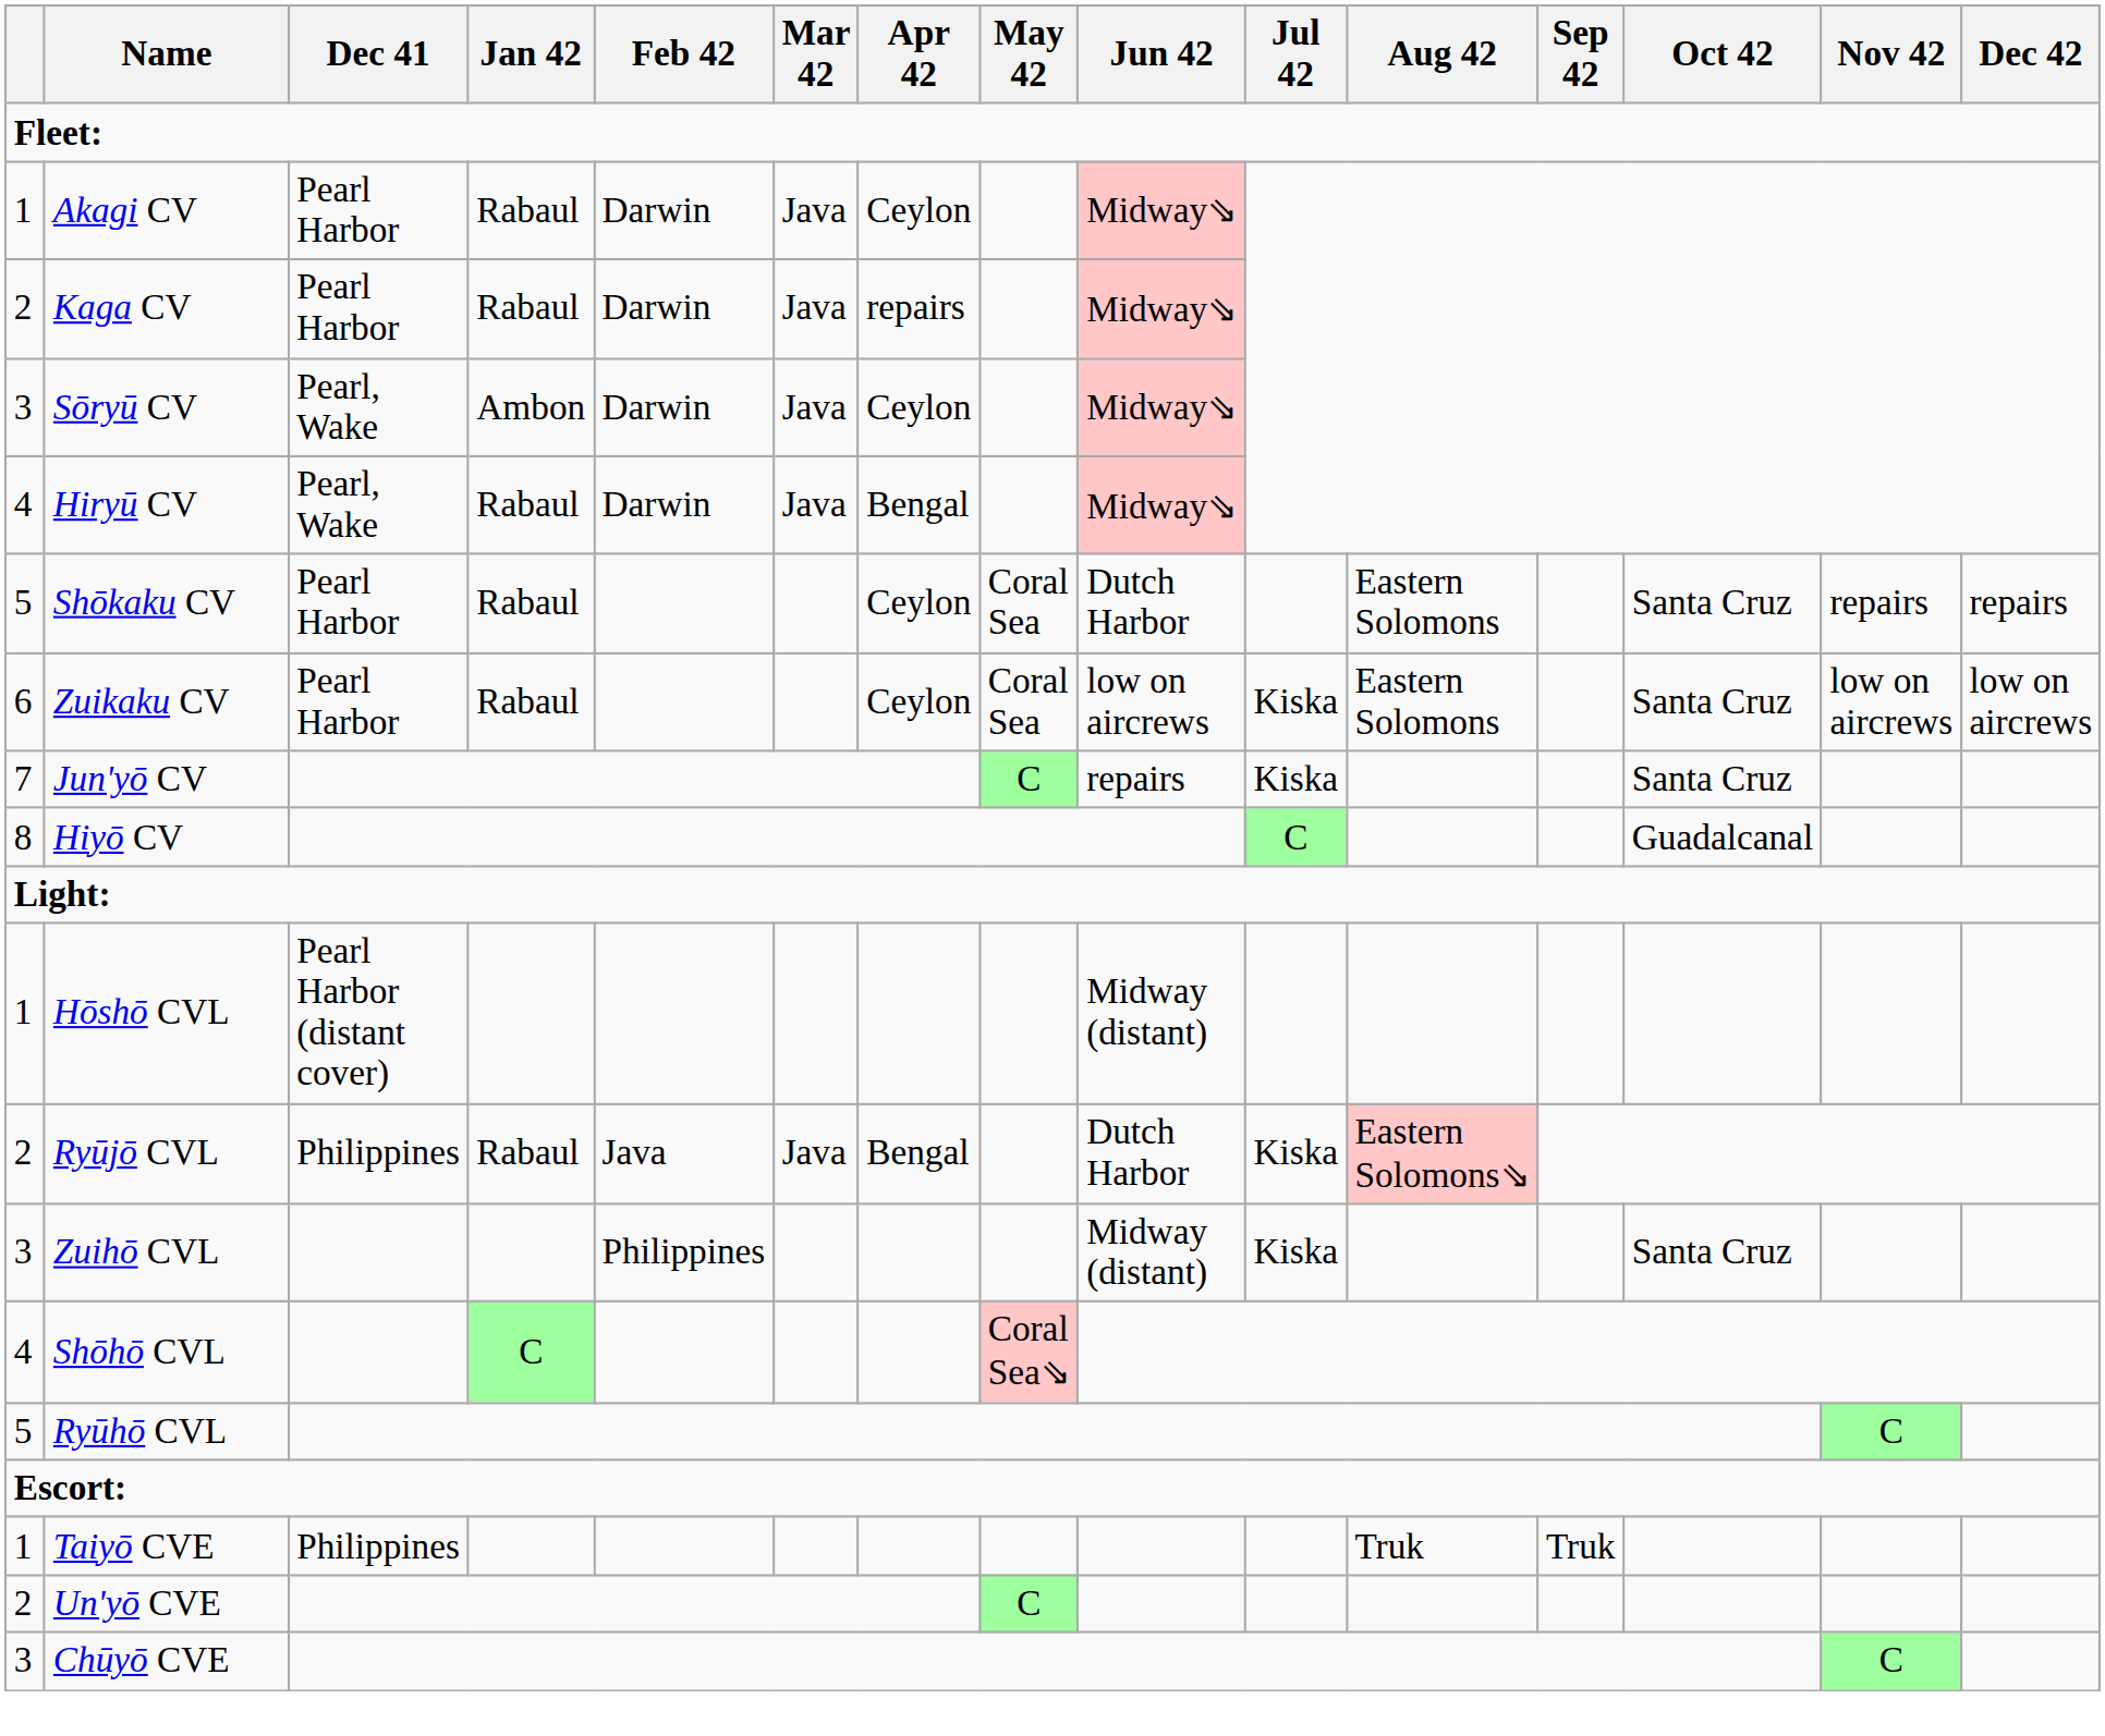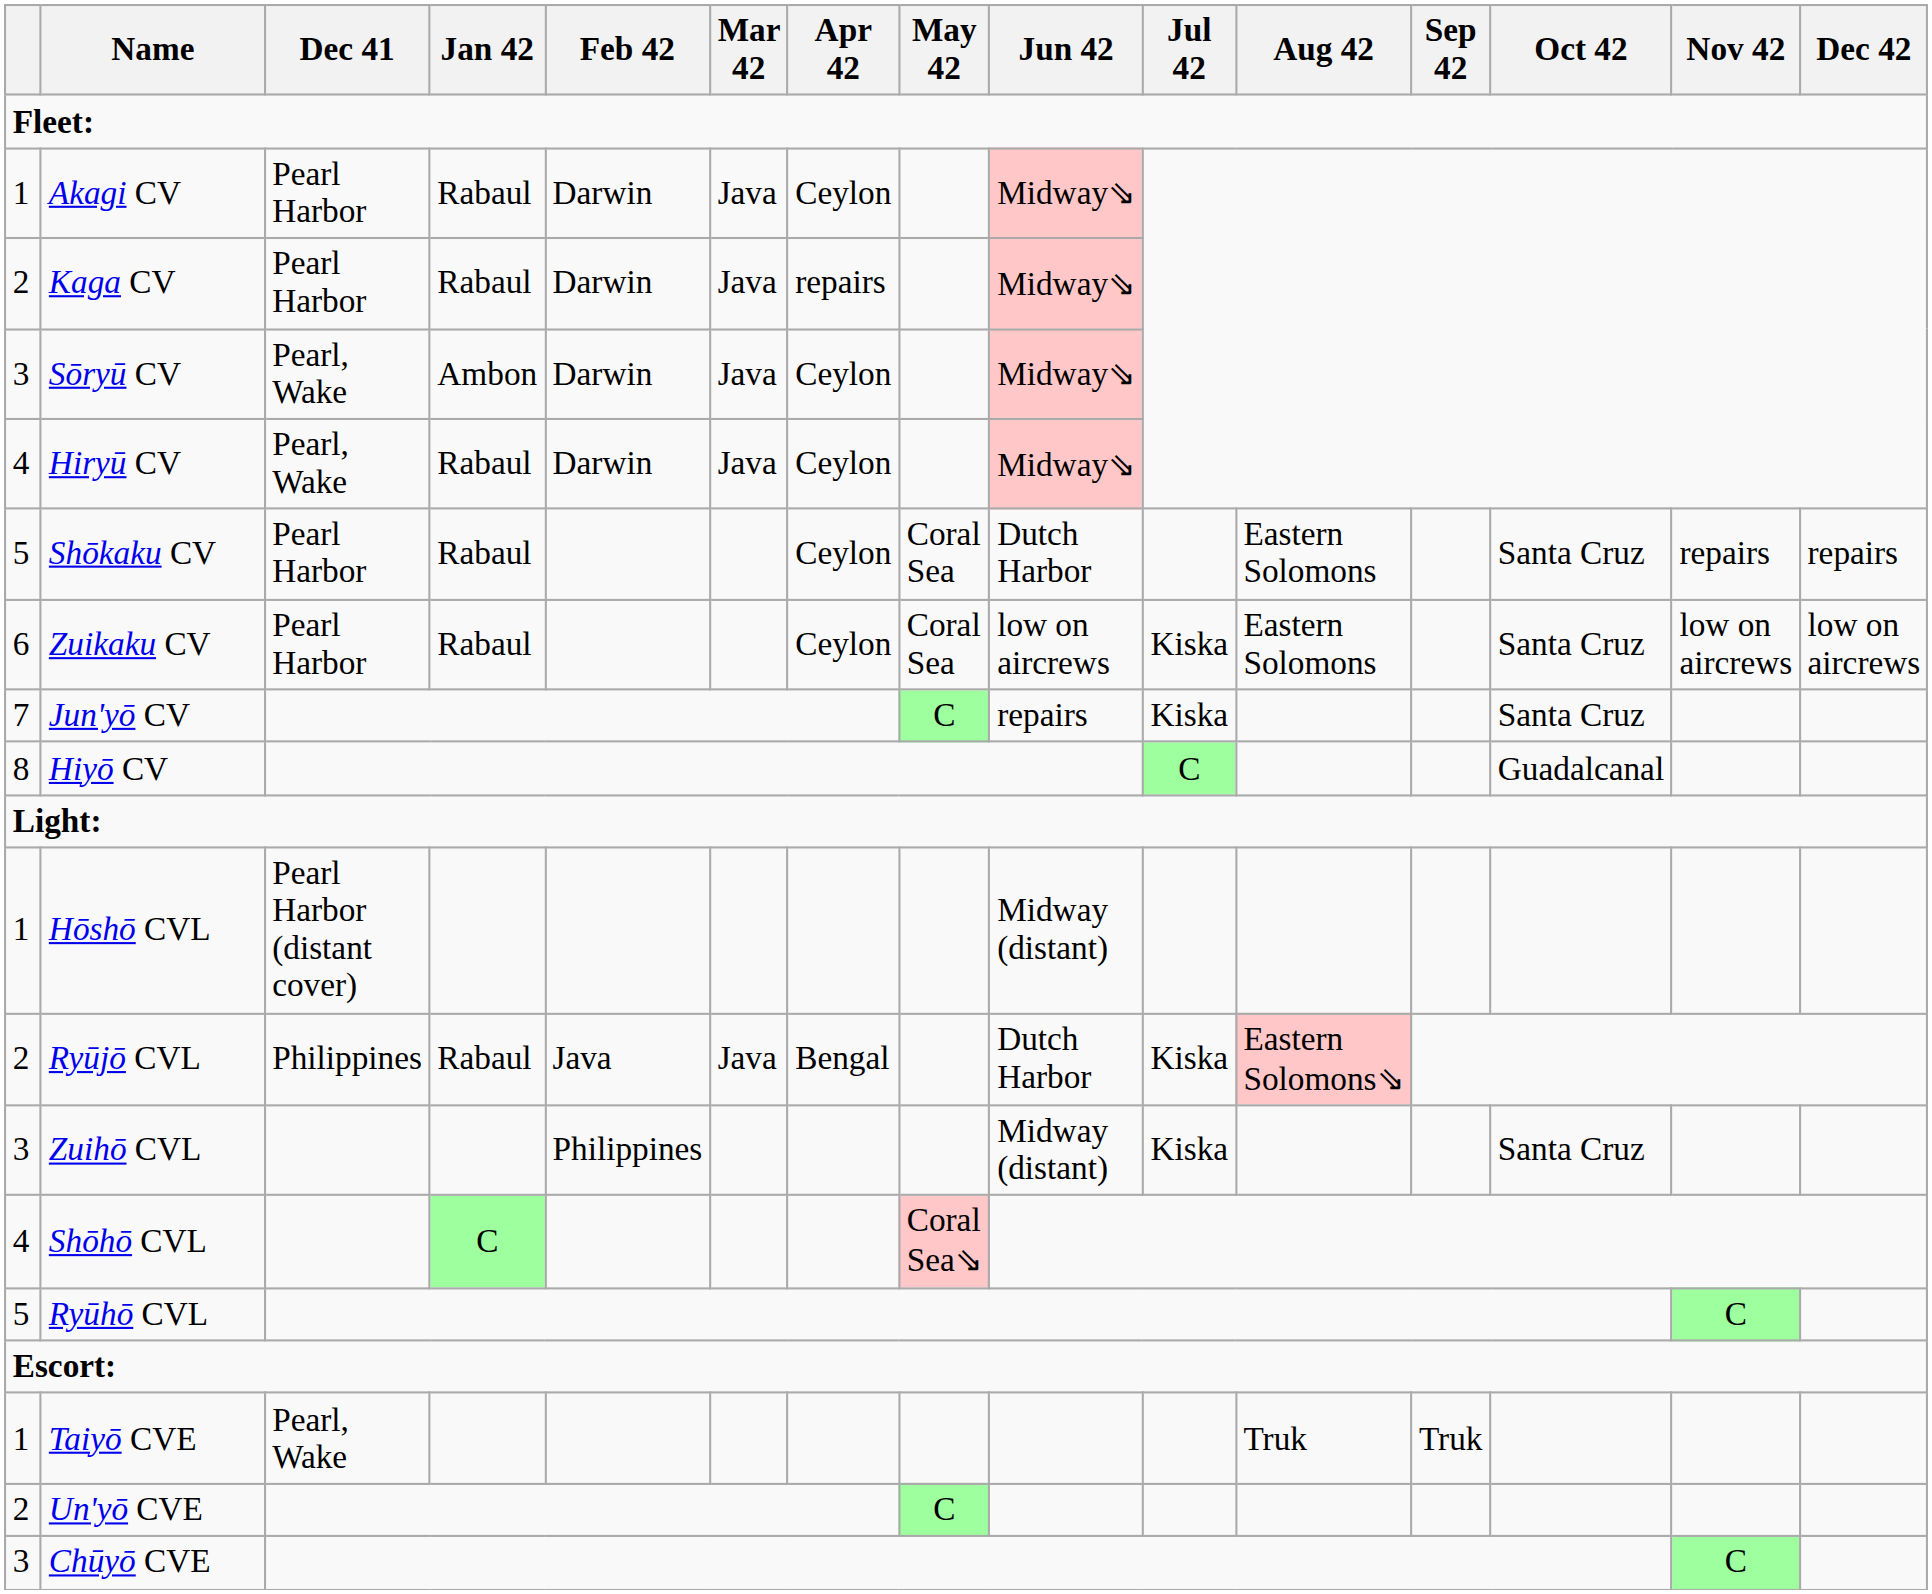 <table class="wikitable">
 <tr>
 <th scope="col" style="width: 10px;"></th>
 <th scope="col" style="width: 100px;">Name</th>
 <th scope="col" width="5">Dec 41</th>
 <th scope="col" width="5">Jan 42</th>
 <th scope="col" width="5">Feb 42</th>
 <th scope="col" width="5">Mar 42</th>
 <th scope="col" width="5">Apr 42</th>
 <th scope="col" width="5">May 42</th>
 <th scope="col" width="5">Jun 42</th>
 <th scope="col" width="5">Jul 42</th>
 <th scope="col" width="5">Aug 42</th>
 <th scope="col" width="5">Sep 42</th>
 <th scope="col" width="5">Oct 42</th>
 <th scope="col" width="5">Nov 42</th>
 <th scope="col" width="5">Dec 42</th>
 </tr>
 <tr>
 <td colspan=15><strong>Fleet:</strong></td>
 </tr>
 <tr>
 <td>1</td>
 <td><em><a href='#'>Akagi</a></em> CV</td>
 <td>Pearl Harbor</td>
 <td>Rabaul</td>
 <td>Darwin</td>
 <td>Java</td>
 <td>Ceylon</td>
 <td></td>
 <td style="background:#FFC7C7">Midway⇘</td>
 </tr>
 <tr>
 <td>2</td>
 <td><em><a href='#'>Kaga</a></em> CV</td>
 <td>Pearl Harbor</td>
 <td>Rabaul</td>
 <td>Darwin</td>
 <td>Java</td>
 <td>repairs</td>
 <td></td>
 <td style="background:#FFC7C7">Midway⇘</td>
 </tr>
 <tr>
 <td>3</td>
 <td><em><a href='#'>Sōryū</a></em> CV</td>
 <td>Pearl, Wake</td>
 <td>Ambon</td>
 <td>Darwin</td>
 <td>Java</td>
 <td>Ceylon</td>
 <td></td>
 <td style="background:#FFC7C7">Midway⇘</td>
 </tr>
 <tr>
 <td>4</td>
 <td><em><a href='#'>Hiryū</a></em> CV</td>
 <td>Pearl, Wake</td>
 <td>Rabaul</td>
 <td>Darwin</td>
 <td>Java</td>
-<td>Bengal</td>
+<td>Ceylon</td>
 <td></td>
 <td style="background:#FFC7C7">Midway⇘</td>
 </tr>
 <tr>
 <td>5</td>
 <td><em><a href='#'>Shōkaku</a></em> CV</td>
 <td>Pearl Harbor</td>
 <td>Rabaul</td>
 <td></td>
 <td></td>
 <td>Ceylon</td>
 <td>Coral Sea</td>
 <td>Dutch Harbor</td>
 <td></td>
 <td>Eastern Solomons</td>
 <td></td>
 <td>Santa Cruz</td>
 <td>repairs</td>
 <td>repairs</td>
 </tr>
 <tr>
 <td>6</td>
 <td><em><a href='#'>Zuikaku</a></em> CV</td>
 <td>Pearl Harbor</td>
 <td>Rabaul</td>
 <td></td>
 <td></td>
 <td>Ceylon</td>
 <td>Coral Sea</td>
 <td>low on aircrews</td>
 <td>Kiska</td>
 <td>Eastern Solomons</td>
 <td></td>
 <td>Santa Cruz</td>
 <td>low on aircrews</td>
 <td>low on aircrews</td>
 </tr>
 <tr>
 <td>7</td>
 <td><em><a href='#'>Jun'yō</a></em> CV</td>
 <td colspan=5></td>
 <td style="background:#9EFF9E;text-align:center">C</td>
 <td>repairs</td>
 <td>Kiska</td>
 <td></td>
 <td></td>
 <td>Santa Cruz</td>
 <td></td>
 <td></td>
 </tr>
 <tr>
 <td>8</td>
 <td><em><a href='#'>Hiyō</a></em> CV</td>
 <td colspan=7></td>
 <td style="background:#9EFF9E;text-align:center">C</td>
 <td></td>
 <td></td>
 <td>Guadalcanal</td>
 <td></td>
 <td></td>
 </tr>
 <tr>
 <td colspan=15><strong>Light:</strong></td>
 </tr>
 <tr>
 <td>1</td>
 <td><em><a href='#'>Hōshō</a></em> CVL</td>
 <td>Pearl Harbor (distant cover)</td>
 <td></td>
 <td></td>
 <td></td>
 <td></td>
 <td></td>
 <td>Midway (distant)</td>
 <td></td>
 <td></td>
 <td></td>
 <td></td>
 <td></td>
 <td></td>
 </tr>
 <tr>
 <td>2</td>
 <td><em><a href='#'>Ryūjō</a></em> CVL</td>
 <td>Philippines</td>
 <td>Rabaul</td>
 <td>Java</td>
 <td>Java</td>
 <td>Bengal</td>
 <td></td>
 <td>Dutch Harbor</td>
 <td>Kiska</td>
 <td style="background:#FFC7C7">Eastern Solomons⇘</td>
 </tr>
 <tr>
 <td>3</td>
 <td><em><a href='#'>Zuihō</a></em> CVL</td>
 <td></td>
 <td></td>
 <td>Philippines</td>
 <td></td>
 <td></td>
 <td></td>
 <td>Midway (distant)</td>
 <td>Kiska</td>
 <td></td>
 <td></td>
 <td>Santa Cruz</td>
 <td></td>
 <td></td>
 </tr>
 <tr>
 <td>4</td>
 <td><em><a href='#'>Shōhō</a></em> CVL</td>
 <td></td>
 <td style="background:#9EFF9E;text-align:center">C</td>
 <td></td>
 <td></td>
 <td></td>
 <td style="background:#FFC7C7">Coral Sea⇘</td>
 </tr>
 <tr>
 <td>5</td>
 <td><em><a href='#'>Ryūhō</a></em> CVL</td>
 <td colspan=11></td>
 <td style="background:#9EFF9E;text-align:center">C</td>
 <td></td>
 </tr>
 <tr>
 <td colspan=15><strong>Escort:</strong></td>
 </tr>
 <tr>
 <td>1</td>
 <td><em><a href='#'>Taiyō</a></em> CVE</td>
-<td>Philippines</td>
+<td>Pearl, Wake</td>
 <td></td>
 <td></td>
 <td></td>
 <td></td>
 <td></td>
 <td></td>
 <td></td>
 <td>Truk</td>
 <td>Truk</td>
 <td></td>
 <td></td>
 <td></td>
 </tr>
 <tr>
 <td>2</td>
 <td><em><a href='#'>Un'yō</a></em> CVE</td>
 <td colspan=5></td>
 <td style="background:#9EFF9E;text-align:center">C</td>
 <td></td>
 <td></td>
 <td></td>
 <td></td>
 <td></td>
 <td></td>
 <td></td>
 </tr>
 <tr>
 <td>3</td>
 <td><em><a href='#'>Chūyō</a></em> CVE</td>
 <td colspan=11></td>
 <td style="background:#9EFF9E;text-align:center">C</td>
 <td></td>
 </tr>
 </table>
